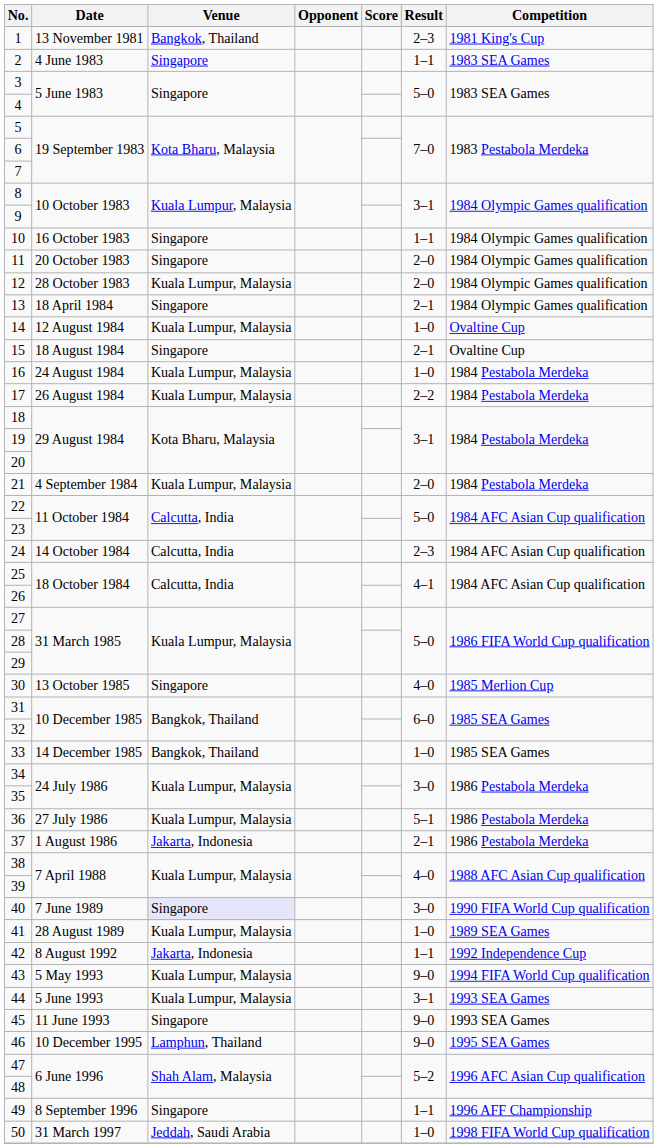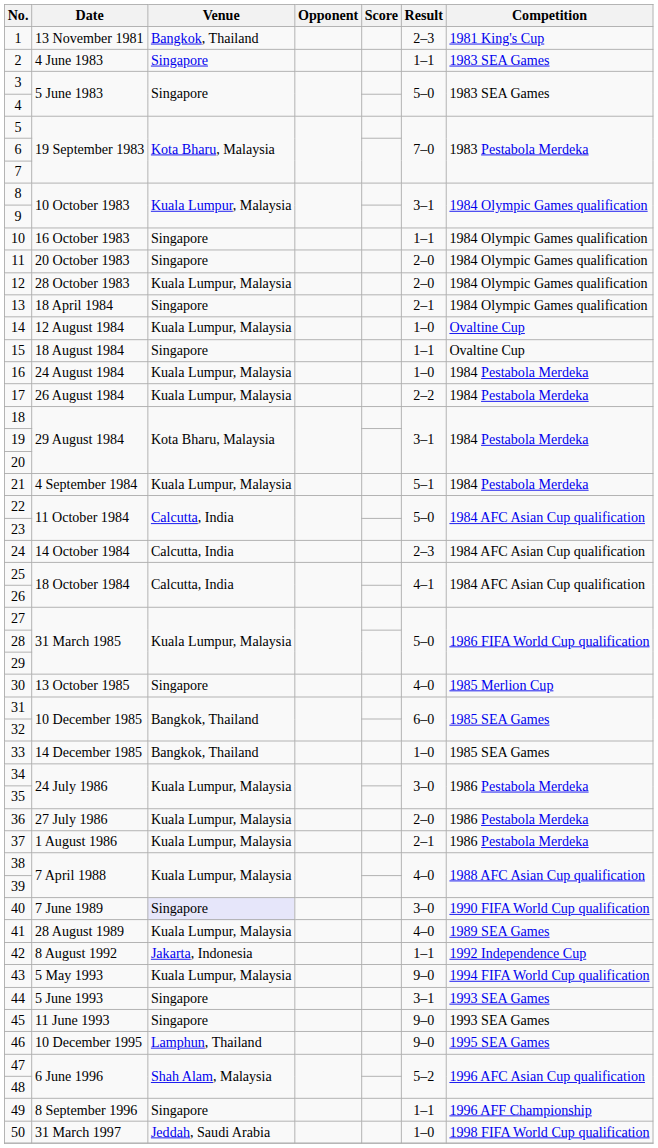 <table class="wikitable sortable">
 <tr>
 <th scope="col">No.</th>
 <th scope="col">Date</th>
 <th scope="col">Venue</th>
 <th scope="col">Opponent</th>
 <th scope="col">Score</th>
 <th scope="col">Result</th>
 <th scope="col">Competition</th>
 </tr>
 <tr>
 <td style="text-align:center">1</td>
 <td>13 November 1981</td>
 <td><a href='#'>Bangkok</a>, Thailand</td>
 <td></td>
 <td></td>
 <td style="text-align:center">2–3</td>
 <td><a href='#'>1981 King's Cup</a></td>
 </tr>
 <tr>
 <td style="text-align:center">2</td>
 <td>4 June 1983</td>
 <td><a href='#'>Singapore</a></td>
 <td></td>
 <td></td>
 <td style="text-align:center">1–1</td>
 <td><a href='#'>1983 SEA Games</a></td>
 </tr>
 <tr>
 <td style="text-align:center">3</td>
 <td rowspan="2">5 June 1983</td>
 <td rowspan="2">Singapore</td>
 <td rowspan="2"></td>
 <td></td>
 <td rowspan="2" style="text-align:center">5–0</td>
 <td rowspan="2">1983 SEA Games</td>
 </tr>
 <tr>
 <td style="text-align:center">4</td>
 </tr>
 <tr>
 <td style="text-align:center">5</td>
 <td rowspan="3">19 September 1983</td>
 <td rowspan="3"><a href='#'>Kota Bharu</a>, Malaysia</td>
 <td rowspan="3"></td>
 <td></td>
 <td rowspan="3" style="text-align:center">7–0</td>
 <td rowspan="3">1983 <a href='#'>Pestabola Merdeka</a></td>
 </tr>
 <tr>
 <td style="text-align:center">6</td>
 </tr>
 <tr>
 <td style="text-align:center">7</td>
 </tr>
 <tr>
 <td style="text-align:center">8</td>
 <td rowspan="2">10 October 1983</td>
 <td rowspan="2"><a href='#'>Kuala Lumpur</a>, Malaysia</td>
 <td rowspan="2"></td>
 <td></td>
 <td rowspan="2" style="text-align:center">3–1</td>
 <td rowspan="2"><a href='#'>1984 Olympic Games qualification</a></td>
 </tr>
 <tr>
 <td style="text-align:center">9</td>
 </tr>
 <tr>
 <td style="text-align:center">10</td>
 <td>16 October 1983</td>
 <td>Singapore</td>
 <td></td>
 <td></td>
 <td style="text-align:center">1–1</td>
 <td>1984 Olympic Games qualification</td>
 </tr>
 <tr>
 <td style="text-align:center">11</td>
 <td>20 October 1983</td>
 <td>Singapore</td>
 <td></td>
 <td></td>
 <td style="text-align:center">2–0</td>
 <td>1984 Olympic Games qualification</td>
 </tr>
 <tr>
 <td style="text-align:center">12</td>
 <td>28 October 1983</td>
 <td>Kuala Lumpur, Malaysia</td>
 <td></td>
 <td></td>
 <td style="text-align:center">2–0</td>
 <td>1984 Olympic Games qualification</td>
 </tr>
 <tr>
 <td style="text-align:center">13</td>
 <td>18 April 1984</td>
 <td>Singapore</td>
 <td></td>
 <td></td>
 <td style="text-align:center">2–1</td>
 <td>1984 Olympic Games qualification</td>
 </tr>
 <tr>
 <td style="text-align:center">14</td>
 <td>12 August 1984</td>
 <td>Kuala Lumpur, Malaysia</td>
 <td></td>
 <td></td>
 <td style="text-align:center">1–0</td>
 <td><a href='#'>Ovaltine Cup</a></td>
 </tr>
 <tr>
 <td style="text-align:center">15</td>
 <td>18 August 1984</td>
 <td>Singapore</td>
 <td></td>
 <td></td>
-<td style="text-align:center">2–1</td>
+<td style="text-align:center">1–1</td>
 <td>Ovaltine Cup</td>
 </tr>
 <tr>
 <td style="text-align:center">16</td>
 <td>24 August 1984</td>
 <td>Kuala Lumpur, Malaysia</td>
 <td></td>
 <td></td>
 <td style="text-align:center">1–0</td>
 <td>1984 <a href='#'>Pestabola Merdeka</a></td>
 </tr>
 <tr>
 <td style="text-align:center">17</td>
 <td>26 August 1984</td>
 <td>Kuala Lumpur, Malaysia</td>
 <td></td>
 <td></td>
 <td style="text-align:center">2–2</td>
 <td>1984 <a href='#'>Pestabola Merdeka</a></td>
 </tr>
 <tr>
 <td style="text-align:center">18</td>
 <td rowspan="3">29 August 1984</td>
 <td rowspan="3">Kota Bharu, Malaysia</td>
 <td rowspan="3"></td>
 <td></td>
 <td rowspan="3" style="text-align:center">3–1</td>
 <td rowspan="3">1984 <a href='#'>Pestabola Merdeka</a></td>
 </tr>
 <tr>
 <td style="text-align:center">19</td>
 </tr>
 <tr>
 <td style="text-align:center">20</td>
 </tr>
 <tr>
 <td style="text-align:center">21</td>
 <td>4 September 1984</td>
 <td>Kuala Lumpur, Malaysia</td>
 <td></td>
 <td></td>
-<td style="text-align:center">2–0</td>
+<td style="text-align:center">5–1</td>
 <td>1984 <a href='#'>Pestabola Merdeka</a></td>
 </tr>
 <tr>
 <td style="text-align:center">22</td>
 <td rowspan="2">11 October 1984</td>
 <td rowspan="2"><a href='#'>Calcutta</a>, India</td>
 <td rowspan="2"></td>
 <td></td>
 <td rowspan="2" style="text-align:center">5–0</td>
 <td rowspan="2"><a href='#'>1984 AFC Asian Cup qualification</a></td>
 </tr>
 <tr>
 <td style="text-align:center">23</td>
 </tr>
 <tr>
 <td style="text-align:center">24</td>
 <td>14 October 1984</td>
 <td>Calcutta, India</td>
 <td></td>
 <td></td>
 <td style="text-align:center">2–3</td>
 <td>1984 AFC Asian Cup qualification</td>
 </tr>
 <tr>
 <td style="text-align:center">25</td>
 <td rowspan="2">18 October 1984</td>
 <td rowspan="2">Calcutta, India</td>
 <td rowspan="2"></td>
 <td></td>
 <td rowspan="2" style="text-align:center">4–1</td>
 <td rowspan="2">1984 AFC Asian Cup qualification</td>
 </tr>
 <tr>
 <td style="text-align:center">26</td>
 </tr>
 <tr>
 <td style="text-align:center">27</td>
 <td rowspan="3">31 March 1985</td>
 <td rowspan="3">Kuala Lumpur, Malaysia</td>
 <td rowspan="3"></td>
 <td></td>
 <td rowspan="3" style="text-align:center">5–0</td>
 <td rowspan="3"><a href='#'>1986 FIFA World Cup qualification</a></td>
 </tr>
 <tr>
 <td style="text-align:center">28</td>
 </tr>
 <tr>
 <td style="text-align:center">29</td>
 </tr>
 <tr>
 <td style="text-align:center">30</td>
 <td>13 October 1985</td>
 <td>Singapore</td>
 <td></td>
 <td></td>
 <td style="text-align:center">4–0</td>
 <td><a href='#'>1985 Merlion Cup</a></td>
 </tr>
 <tr>
 <td style="text-align:center">31</td>
 <td rowspan="2">10 December 1985</td>
 <td rowspan="2">Bangkok, Thailand</td>
 <td rowspan="2"></td>
 <td></td>
 <td rowspan="2" style="text-align:center">6–0</td>
 <td rowspan="2"><a href='#'>1985 SEA Games</a></td>
 </tr>
 <tr>
 <td style="text-align:center">32</td>
 </tr>
 <tr>
 <td style="text-align:center">33</td>
 <td>14 December 1985</td>
 <td>Bangkok, Thailand</td>
 <td></td>
 <td></td>
 <td style="text-align:center">1–0</td>
 <td>1985 SEA Games</td>
 </tr>
 <tr>
 <td style="text-align:center">34</td>
 <td rowspan="2">24 July 1986</td>
 <td rowspan="2">Kuala Lumpur, Malaysia</td>
 <td rowspan="2"></td>
 <td></td>
 <td rowspan="2" style="text-align:center">3–0</td>
 <td rowspan="2">1986 <a href='#'>Pestabola Merdeka</a></td>
 </tr>
 <tr>
 <td style="text-align:center">35</td>
 </tr>
 <tr>
 <td style="text-align:center">36</td>
 <td>27 July 1986</td>
 <td>Kuala Lumpur, Malaysia</td>
 <td></td>
 <td></td>
-<td style="text-align:center">5–1</td>
+<td style="text-align:center">2–0</td>
 <td>1986 <a href='#'>Pestabola Merdeka</a></td>
 </tr>
 <tr>
 <td style="text-align:center">37</td>
 <td>1 August 1986</td>
-<td><a href='#'>Jakarta</a>, Indonesia</td>
+<td>Kuala Lumpur, Malaysia</td>
 <td></td>
 <td></td>
 <td style="text-align:center">2–1</td>
 <td>1986 <a href='#'>Pestabola Merdeka</a></td>
 </tr>
 <tr>
 <td style="text-align:center">38</td>
 <td rowspan="2">7 April 1988</td>
 <td rowspan="2">Kuala Lumpur, Malaysia</td>
 <td rowspan="2"></td>
 <td></td>
 <td rowspan="2" style="text-align:center">4–0</td>
 <td rowspan="2"><a href='#'>1988 AFC Asian Cup qualification</a></td>
 </tr>
 <tr>
 <td style="text-align:center">39</td>
 </tr>
 <tr>
 <td style="text-align:center">40</td>
 <td>7 June 1989</td>
 <td style="background: lavender;">Singapore</td>
 <td></td>
 <td></td>
 <td style="text-align:center">3–0</td>
 <td><a href='#'>1990 FIFA World Cup qualification</a></td>
 </tr>
 <tr>
 <td style="text-align:center">41</td>
 <td>28 August 1989</td>
 <td>Kuala Lumpur, Malaysia</td>
 <td></td>
 <td></td>
-<td style="text-align:center">1–0</td>
+<td style="text-align:center">4–0</td>
 <td><a href='#'>1989 SEA Games</a></td>
 </tr>
 <tr>
 <td style="text-align:center">42</td>
 <td>8 August 1992</td>
 <td><a href='#'>Jakarta</a>, Indonesia</td>
 <td></td>
 <td></td>
 <td style="text-align:center">1–1</td>
 <td><a href='#'>1992 Independence Cup</a></td>
 </tr>
 <tr>
 <td style="text-align:center">43</td>
 <td>5 May 1993</td>
 <td>Kuala Lumpur, Malaysia</td>
 <td></td>
 <td></td>
 <td style="text-align:center">9–0</td>
 <td><a href='#'>1994 FIFA World Cup qualification</a></td>
 </tr>
 <tr>
 <td style="text-align:center">44</td>
 <td>5 June 1993</td>
-<td>Kuala Lumpur, Malaysia</td>
+<td>Singapore</td>
 <td></td>
 <td></td>
 <td style="text-align:center">3–1</td>
 <td><a href='#'>1993 SEA Games</a></td>
 </tr>
 <tr>
 <td style="text-align:center">45</td>
 <td>11 June 1993</td>
 <td>Singapore</td>
 <td></td>
 <td></td>
 <td style="text-align:center">9–0</td>
 <td>1993 SEA Games</td>
 </tr>
 <tr>
 <td style="text-align:center">46</td>
 <td>10 December 1995</td>
 <td><a href='#'>Lamphun</a>, Thailand</td>
 <td></td>
 <td></td>
 <td style="text-align:center">9–0</td>
 <td><a href='#'>1995 SEA Games</a></td>
 </tr>
 <tr>
 <td style="text-align:center">47</td>
 <td rowspan="2">6 June 1996</td>
 <td rowspan="2"><a href='#'>Shah Alam</a>, Malaysia</td>
 <td rowspan="2"></td>
 <td></td>
 <td rowspan="2" style="text-align:center">5–2</td>
 <td rowspan="2"><a href='#'>1996 AFC Asian Cup qualification</a></td>
 </tr>
 <tr>
 <td style="text-align:center">48</td>
 </tr>
 <tr>
 <td style="text-align:center">49</td>
 <td>8 September 1996</td>
 <td>Singapore</td>
 <td></td>
 <td></td>
 <td style="text-align:center">1–1</td>
 <td><a href='#'>1996 AFF Championship</a></td>
 </tr>
 <tr>
 <td style="text-align:center">50</td>
 <td>31 March 1997</td>
 <td><a href='#'>Jeddah</a>, Saudi Arabia</td>
 <td></td>
 <td></td>
 <td style="text-align:center">1–0</td>
 <td><a href='#'>1998 FIFA World Cup qualification</a></td>
 </tr>
 <tr>
 </tr>
 </table>
